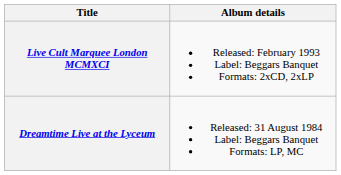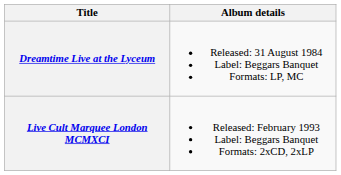 <table class="wikitable plainrowheaders" style="text-align:center;">
 <tr>
 <th scope="col" style="width:15em;">Title</th>
 <th scope="col" style="width:15em;">Album details</th>
 </tr>
 <tr>
+<th scope="row"><em><a href='#'>Dreamtime Live at the Lyceum</a></em> </th>
+<td><br><ul><li>Released: 31 August 1984</li><li>Label: Beggars Banquet</li><li>Formats: LP, MC</li></ul></td>
+</tr>
+<tr>
 <th scope="row"><em><a href='#'>Live Cult Marquee London MCMXCI</a></em></th>
 <td><br><ul><li>Released: February 1993</li><li>Label: Beggars Banquet</li><li>Formats: 2xCD, 2xLP</li></ul></td>
 </tr>
-<tr>
-<th scope="row"><em><a href='#'>Dreamtime Live at the Lyceum</a></em> </th>
-<td><br><ul><li>Released: 31 August 1984</li><li>Label: Beggars Banquet</li><li>Formats: LP, MC</li></ul></td>
-</tr>
 </table>
